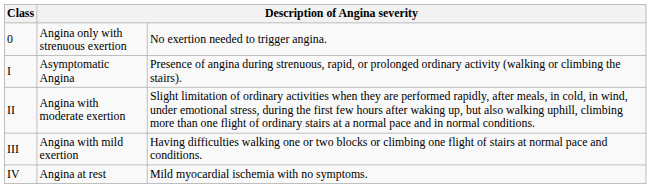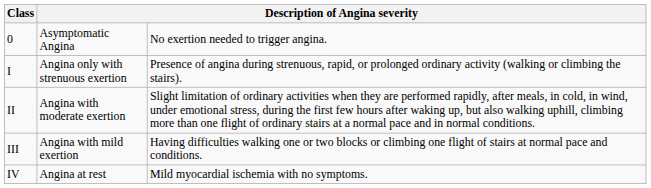 <table class="wikitable">
 <tr>
 <th>Class</th>
 <th colspan="2">Description of Angina severity</th>
 </tr>
 <tr>
 <td>0</td>
-<td>Angina only with strenuous exertion</td>
+<td>Asymptomatic Angina </td>
 <td>No exertion needed to trigger angina.</td>
 </tr>
 <tr>
 <td>I</td>
-<td>Asymptomatic Angina </td>
+<td>Angina only with strenuous exertion</td>
 <td>Presence of angina during strenuous, rapid, or prolonged ordinary activity (walking or climbing the stairs).</td>
 </tr>
 <tr>
 <td>II</td>
 <td>Angina with moderate exertion</td>
 <td>Slight limitation of ordinary activities when they are performed rapidly, after meals, in cold, in wind, under emotional stress, during the first few hours after waking up, but also walking uphill, climbing more than one flight of ordinary stairs at a normal pace and in normal conditions.</td>
 </tr>
 <tr>
 <td>III</td>
 <td>Angina with mild exertion</td>
 <td>Having difficulties walking one or two blocks or climbing one flight of stairs at normal pace and conditions.</td>
 </tr>
 <tr>
 <td>IV</td>
 <td>Angina at rest</td>
 <td>Mild myocardial ischemia with no symptoms.</td>
 </tr>
 </table>
